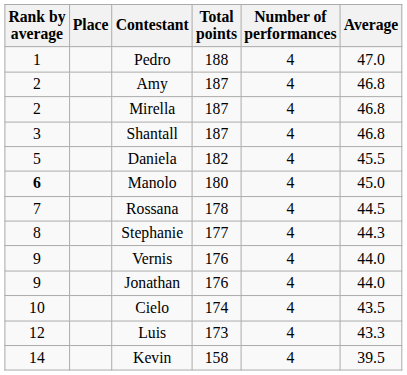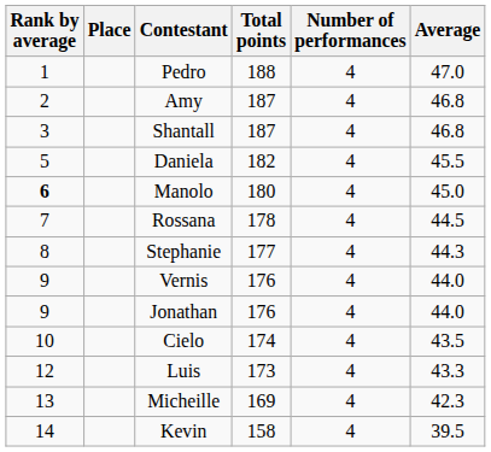 <table class="wikitable sortable" style="margin:auto; text-align:center;">
 <tr>
 <th>Rank by<br>average</th>
 <th>Place</th>
 <th>Contestant</th>
 <th>Total<br>points</th>
 <th>Number of<br>performances</th>
 <th>Average</th>
 </tr>
 <tr>
 <td>1</td>
 <td></td>
 <td>Pedro</td>
 <td>188</td>
 <td>4</td>
 <td>47.0</td>
 </tr>
 <tr>
 <td>2</td>
 <td></td>
 <td>Amy</td>
-<td>187</td>
-<td>4</td>
-<td>46.8</td>
-</tr>
-<tr>
-<td>2</td>
-<td></td>
-<td>Mirella</td>
 <td>187</td>
 <td>4</td>
 <td>46.8</td>
 </tr>
 <tr>
 <td>3</td>
 <td></td>
 <td>Shantall</td>
 <td>187</td>
 <td>4</td>
 <td>46.8</td>
 </tr>
 <tr>
 <td>5</td>
 <td></td>
 <td>Daniela</td>
 <td>182</td>
 <td>4</td>
 <td>45.5</td>
 </tr>
 <tr>
 <td><strong>6</strong></td>
 <td></td>
 <td>Manolo</td>
 <td>180</td>
 <td>4</td>
 <td>45.0</td>
 </tr>
 <tr>
 <td>7</td>
 <td></td>
 <td>Rossana</td>
 <td>178</td>
 <td>4</td>
 <td>44.5</td>
 </tr>
 <tr>
 <td>8</td>
 <td></td>
 <td>Stephanie</td>
 <td>177</td>
 <td>4</td>
 <td>44.3</td>
 </tr>
 <tr>
 <td>9</td>
 <td></td>
 <td>Vernis</td>
 <td>176</td>
 <td>4</td>
 <td>44.0</td>
 </tr>
 <tr>
 <td>9</td>
 <td></td>
 <td>Jonathan</td>
 <td>176</td>
 <td>4</td>
 <td>44.0</td>
 </tr>
 <tr>
 <td>10</td>
 <td></td>
 <td>Cielo</td>
 <td>174</td>
 <td>4</td>
 <td>43.5</td>
 </tr>
 <tr>
 <td>12</td>
 <td></td>
 <td>Luis</td>
 <td>173</td>
 <td>4</td>
 <td>43.3</td>
 </tr>
 <tr>
+<td>13</td>
+<td></td>
+<td>Micheille</td>
+<td>169</td>
+<td>4</td>
+<td>42.3</td>
+</tr>
+<tr>
 <td>14</td>
 <td></td>
 <td>Kevin</td>
 <td>158</td>
 <td>4</td>
 <td>39.5</td>
 </tr>
 </table>
